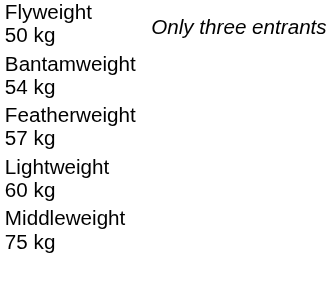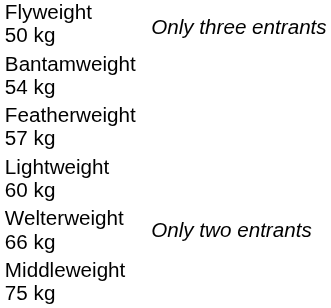 <table>
 <tr>
 <td rowspan=2>Flyweight<br>50 kg</td>
 <td rowspan=2></td>
 <td rowspan=2></td>
 <td></td>
 </tr>
 <tr>
 <td><em>Only three entrants</em></td>
 </tr>
 <tr>
 <td rowspan=2>Bantamweight<br>54 kg</td>
 <td rowspan=2></td>
 <td rowspan=2></td>
 <td></td>
 </tr>
 <tr>
 <td></td>
 </tr>
 <tr>
 <td rowspan=2>Featherweight<br>57 kg</td>
 <td rowspan=2></td>
 <td rowspan=2></td>
 <td></td>
 </tr>
 <tr>
 <td></td>
 </tr>
 <tr>
 <td rowspan=2>Lightweight<br>60 kg</td>
 <td rowspan=2></td>
 <td rowspan=2></td>
 <td></td>
 </tr>
 <tr>
 <td></td>
 </tr>
 <tr>
+<td>Welterweight<br>66 kg</td>
+<td></td>
+<td></td>
+<td><em>Only two entrants</em></td>
+</tr>
+<tr>
 <td rowspan=2>Middleweight<br>75 kg</td>
 <td rowspan=2></td>
 <td rowspan=2></td>
 <td></td>
 </tr>
 <tr>
 <td></td>
 </tr>
 </table>
